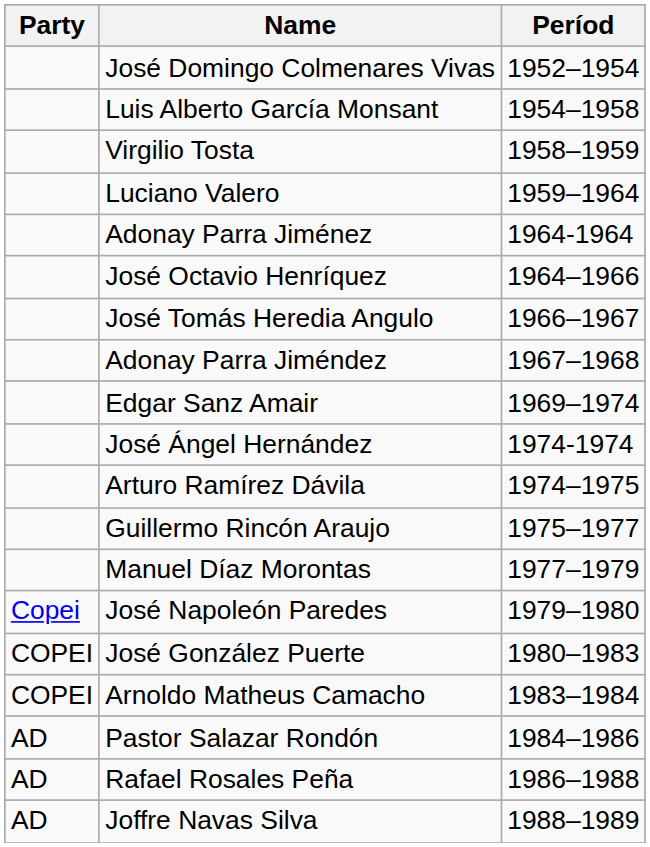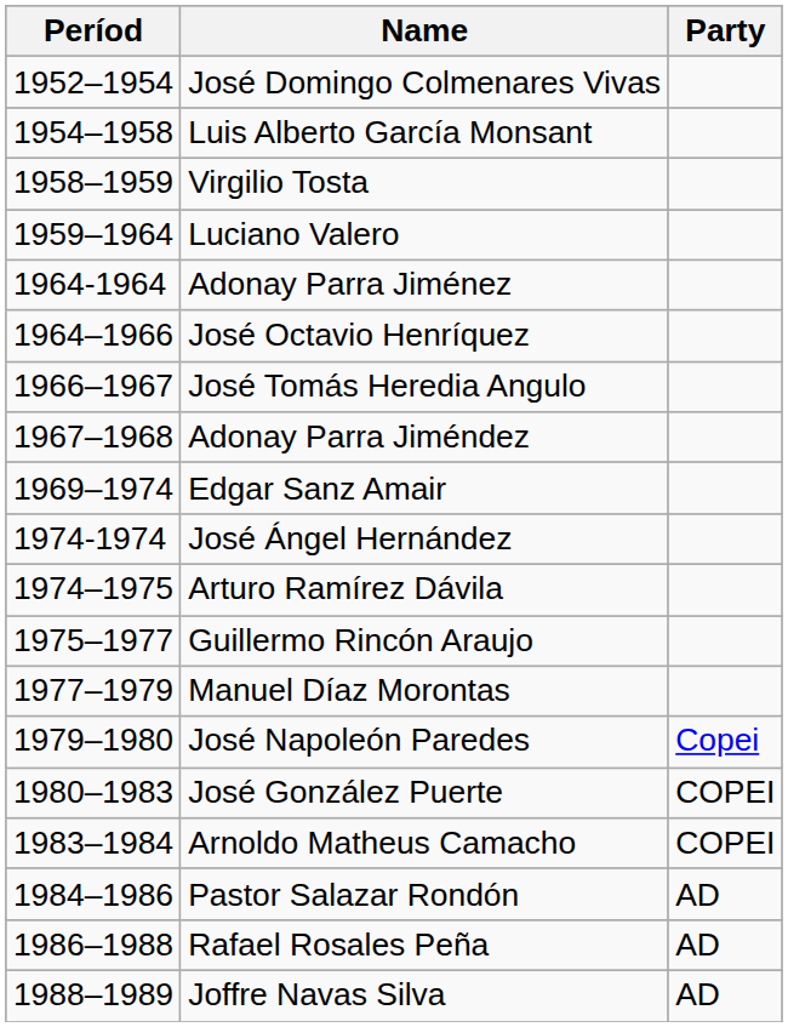 <table class="wikitable" align="center" border="1" cellpadding="2" cellspacing="0">
 <tr>
+<th>Períod</th>
+<th>Name</th>
 <th>Party</th>
-<th>Name</th>
-<th>Períod</th>
 </tr>
 <tr align="left">
+<td>1952–1954</td>
+<td>José Domingo Colmenares Vivas</td>
 <td></td>
-<td>José Domingo Colmenares Vivas</td>
-<td>1952–1954</td>
 </tr>
 <tr align="left">
+<td>1954–1958</td>
+<td>Luis Alberto García Monsant</td>
 <td></td>
-<td>Luis Alberto García Monsant</td>
-<td>1954–1958</td>
 </tr>
 <tr align="left">
+<td>1958–1959</td>
+<td>Virgilio Tosta</td>
 <td></td>
-<td>Virgilio Tosta</td>
-<td>1958–1959</td>
 </tr>
 <tr align="left">
+<td>1959–1964</td>
+<td>Luciano Valero</td>
 <td></td>
-<td>Luciano Valero</td>
-<td>1959–1964</td>
 </tr>
 <tr align="left">
+<td>1964-1964</td>
+<td>Adonay Parra Jiménez</td>
 <td></td>
-<td>Adonay Parra Jiménez</td>
-<td>1964-1964</td>
 </tr>
 <tr align="left">
+<td>1964–1966</td>
+<td>José Octavio Henríquez</td>
 <td></td>
-<td>José Octavio Henríquez</td>
-<td>1964–1966</td>
 </tr>
 <tr align="left">
+<td>1966–1967</td>
+<td>José Tomás Heredia Angulo</td>
 <td></td>
-<td>José Tomás Heredia Angulo</td>
-<td>1966–1967</td>
 </tr>
 <tr align="left">
+<td>1967–1968</td>
+<td>Adonay Parra Jiméndez</td>
 <td></td>
-<td>Adonay Parra Jiméndez</td>
-<td>1967–1968</td>
 </tr>
 <tr align="left">
+<td>1969–1974</td>
+<td>Edgar Sanz Amair</td>
 <td></td>
-<td>Edgar Sanz Amair</td>
-<td>1969–1974</td>
 </tr>
 <tr align="left">
+<td>1974-1974</td>
+<td>José Ángel Hernández</td>
 <td></td>
-<td>José Ángel Hernández</td>
-<td>1974-1974</td>
 </tr>
 <tr align="left">
+<td>1974–1975</td>
+<td>Arturo Ramírez Dávila</td>
 <td></td>
-<td>Arturo Ramírez Dávila</td>
-<td>1974–1975</td>
 </tr>
 <tr align="left">
+<td>1975–1977</td>
+<td>Guillermo Rincón Araujo</td>
 <td></td>
-<td>Guillermo Rincón Araujo</td>
-<td>1975–1977</td>
 </tr>
 <tr align="left">
+<td>1977–1979</td>
+<td>Manuel Díaz Morontas</td>
 <td></td>
-<td>Manuel Díaz Morontas</td>
-<td>1977–1979</td>
 </tr>
 <tr align="left">
+<td>1979–1980</td>
+<td>José Napoleón Paredes</td>
 <td><a href='#'>Copei</a></td>
-<td>José Napoleón Paredes</td>
-<td>1979–1980</td>
 </tr>
 <tr align="left">
+<td>1980–1983</td>
+<td>José González Puerte</td>
 <td>COPEI</td>
-<td>José González Puerte</td>
-<td>1980–1983</td>
 </tr>
 <tr align="left">
+<td>1983–1984</td>
+<td>Arnoldo Matheus Camacho</td>
 <td>COPEI</td>
-<td>Arnoldo Matheus Camacho</td>
-<td>1983–1984</td>
 </tr>
 <tr align="left">
+<td>1984–1986</td>
+<td>Pastor Salazar Rondón</td>
 <td>AD</td>
-<td>Pastor Salazar Rondón</td>
-<td>1984–1986</td>
 </tr>
 <tr align="left">
+<td>1986–1988</td>
+<td>Rafael Rosales Peña</td>
 <td>AD</td>
-<td>Rafael Rosales Peña</td>
-<td>1986–1988</td>
 </tr>
 <tr align="left">
+<td>1988–1989</td>
+<td>Joffre Navas Silva</td>
 <td>AD</td>
-<td>Joffre Navas Silva</td>
-<td>1988–1989</td>
 </tr>
 </table>
